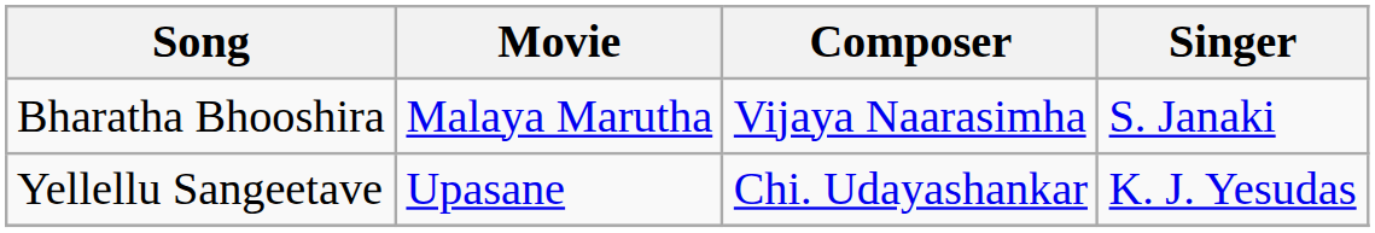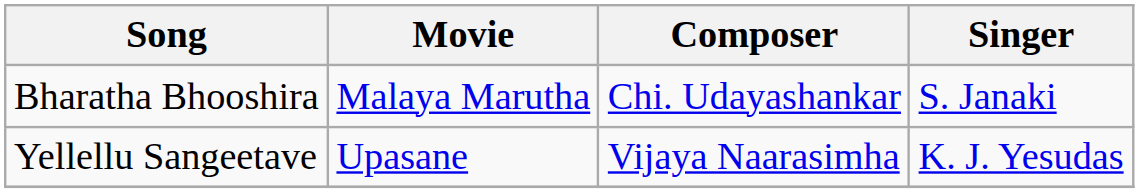 <table class="wikitable">
 <tr>
 <th>Song</th>
 <th>Movie</th>
 <th>Composer</th>
 <th>Singer</th>
 </tr>
 <tr>
 <td>Bharatha Bhooshira</td>
 <td><a href='#'>Malaya Marutha</a></td>
-<td><a href='#'>Vijaya Naarasimha</a></td>
+<td><a href='#'>Chi. Udayashankar</a></td>
 <td><a href='#'>S. Janaki</a></td>
 </tr>
 <tr>
 <td>Yellellu Sangeetave</td>
 <td><a href='#'>Upasane</a></td>
-<td><a href='#'>Chi. Udayashankar</a></td>
+<td><a href='#'>Vijaya Naarasimha</a></td>
 <td><a href='#'>K. J. Yesudas</a></td>
 </tr>
 <tr>
 </tr>
 </table>
